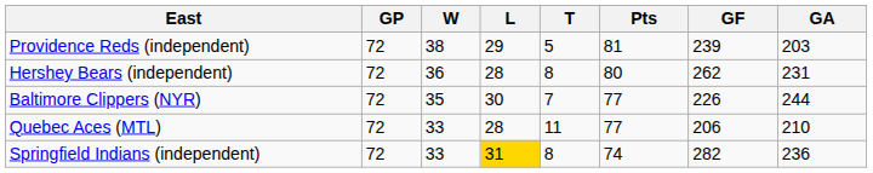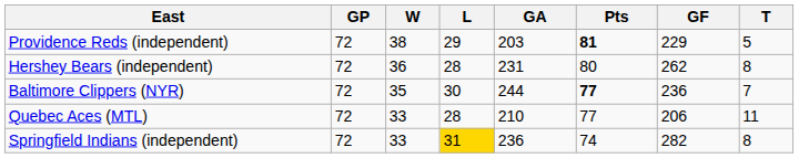 <table class="wikitable">
 <tr>
 <th bgcolor="#DDDDFF" width="30%">East</th>
 <th bgcolor="#DDDDFF" width="5%">GP</th>
 <th bgcolor="#DDDDFF" width="5%">W</th>
 <th bgcolor="#DDDDFF" width="5%">L</th>
-<th bgcolor="#DDDDFF" width="5%">T</th>
+<th bgcolor="#DDDDFF" width="7.5%">GA</th>
 <th bgcolor="#DDDDFF" width="7.5%">Pts</th>
 <th bgcolor="#DDDDFF" width="7.5%">GF</th>
-<th bgcolor="#DDDDFF" width="7.5%">GA</th>
+<th bgcolor="#DDDDFF" width="5%">T</th>
 </tr>
 <tr>
 <td><a href='#'>Providence Reds</a> (independent)</td>
 <td>72</td>
 <td>38</td>
 <td>29</td>
+<td>203</td>
+<td><strong>81</strong></td>
+<td>229</td>
 <td>5</td>
-<td>81</td>
-<td>239</td>
-<td>203</td>
 </tr>
 <tr>
 <td><a href='#'>Hershey Bears</a> (independent)</td>
 <td>72</td>
 <td>36</td>
 <td>28</td>
-<td>8</td>
+<td>231</td>
 <td>80</td>
 <td>262</td>
-<td>231</td>
+<td>8</td>
 </tr>
 <tr>
 <td><a href='#'>Baltimore Clippers</a> (<a href='#'>NYR</a>)</td>
 <td>72</td>
 <td>35</td>
 <td>30</td>
+<td>244</td>
+<td><strong>77</strong></td>
+<td>236</td>
 <td>7</td>
-<td>77</td>
-<td>226</td>
-<td>244</td>
 </tr>
 <tr>
 <td><a href='#'>Quebec Aces</a> (<a href='#'>MTL</a>)</td>
 <td>72</td>
 <td>33</td>
 <td>28</td>
-<td>11</td>
+<td>210</td>
 <td>77</td>
 <td>206</td>
-<td>210</td>
+<td>11</td>
 </tr>
 <tr>
 <td><a href='#'>Springfield Indians</a> (independent)</td>
 <td>72</td>
 <td>33</td>
 <td style="background: gold;">31</td>
-<td>8</td>
+<td>236</td>
 <td>74</td>
 <td>282</td>
-<td>236</td>
+<td>8</td>
 </tr>
 </table>
